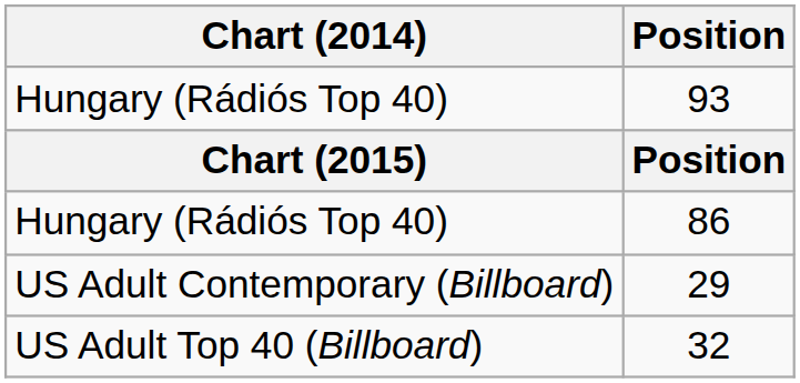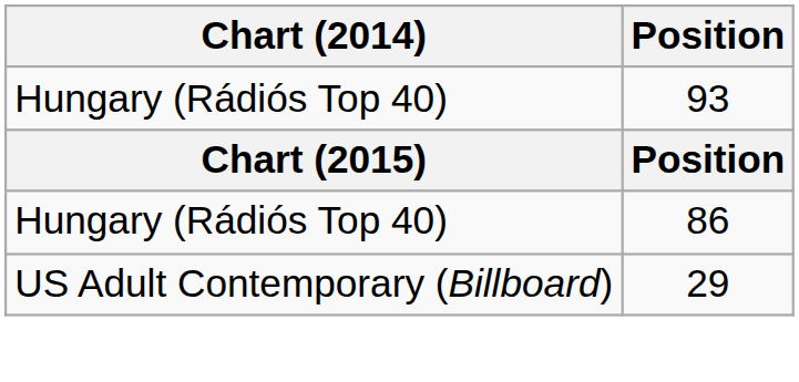 <table class="wikitable plainrowheaders">
 <tr>
 <th>Chart (2014)</th>
 <th>Position</th>
 </tr>
 <tr>
 <td>Hungary (Rádiós Top 40)</td>
 <td style="text-align:center;">93</td>
 </tr>
 <tr>
 <th>Chart (2015)</th>
 <th>Position</th>
 </tr>
 <tr>
 <td>Hungary (Rádiós Top 40)</td>
 <td style="text-align:center;">86</td>
 </tr>
 <tr>
 <td>US Adult Contemporary (<em>Billboard</em>)</td>
 <td style="text-align:center;">29</td>
 </tr>
-<tr>
-<td>US Adult Top 40 (<em>Billboard</em>)</td>
-<td style="text-align:center;">32</td>
-</tr>
 </table>
